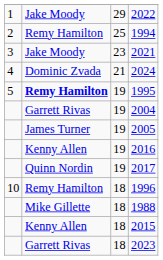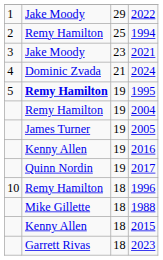 <table class="wikitable">
 <tr>
 </tr>
 <tr>
 <td>1</td>
 <td><a href='#'>Jake Moody</a></td>
 <td>29</td>
 <td><a href='#'>2022</a></td>
 </tr>
 <tr>
 <td>2</td>
 <td><a href='#'>Remy Hamilton</a></td>
 <td>25</td>
 <td><a href='#'>1994</a></td>
 </tr>
 <tr>
 <td>3</td>
 <td><a href='#'>Jake Moody</a></td>
 <td>23</td>
 <td><a href='#'>2021</a></td>
 </tr>
 <tr>
 <td>4</td>
 <td><a href='#'>Dominic Zvada</a></td>
 <td>21</td>
 <td><a href='#'>2024</a></td>
 </tr>
 <tr>
 <td>5</td>
 <td><strong><a href='#'>Remy Hamilton</a></strong></td>
 <td>19</td>
 <td><a href='#'>1995</a></td>
 </tr>
 <tr>
 <td></td>
-<td><a href='#'>Garrett Rivas</a></td>
+<td><a href='#'>Remy Hamilton</a></td>
 <td>19</td>
 <td><a href='#'>2004</a></td>
 </tr>
 <tr>
 <td></td>
 <td><a href='#'>James Turner</a></td>
 <td>19</td>
 <td><a href='#'>2005</a></td>
 </tr>
 <tr>
 <td></td>
 <td><a href='#'>Kenny Allen</a></td>
 <td>19</td>
 <td><a href='#'>2016</a></td>
 </tr>
 <tr>
 <td></td>
 <td><a href='#'>Quinn Nordin</a></td>
 <td>19</td>
 <td><a href='#'>2017</a></td>
 </tr>
 <tr>
 <td>10</td>
 <td><a href='#'>Remy Hamilton</a></td>
 <td>18</td>
 <td><a href='#'>1996</a></td>
 </tr>
 <tr>
 <td></td>
 <td><a href='#'>Mike Gillette</a></td>
 <td>18</td>
 <td><a href='#'>1988</a></td>
 </tr>
 <tr>
 <td></td>
 <td><a href='#'>Kenny Allen</a></td>
 <td>18</td>
 <td><a href='#'>2015</a></td>
 </tr>
 <tr>
 <td></td>
 <td><a href='#'>Garrett Rivas</a></td>
 <td>18</td>
 <td><a href='#'>2023</a></td>
 </tr>
 </table>
